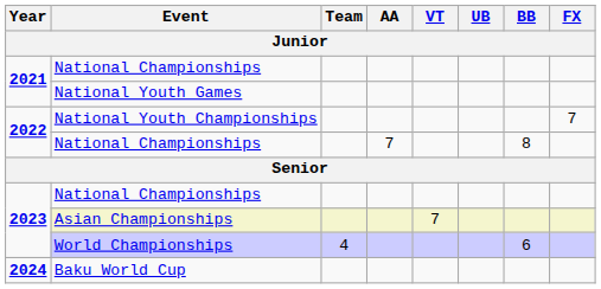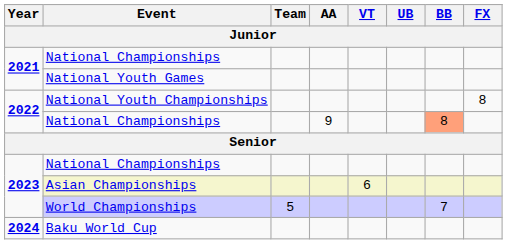 <table class="wikitable" style="text-align:center; font-size:95%;">
 <tr>
 <th align=center>Year</th>
 <th align=center>Event</th>
 <th style="width:30px;">Team</th>
 <th style="width:30px;">AA</th>
 <th style="width:30px;"><a href='#'>VT</a></th>
 <th style="width:30px;"><a href='#'>UB</a></th>
 <th style="width:30px;"><a href='#'>BB</a></th>
 <th style="width:30px;"><a href='#'>FX</a></th>
 </tr>
 <tr>
 <th colspan="8"><strong>Junior</strong></th>
 </tr>
 <tr>
 <td rowspan="2"><strong><a href='#'>2021</a></strong></td>
 <td align=left><a href='#'>National Championships</a></td>
 <td></td>
 <td></td>
 <td></td>
 <td></td>
 <td></td>
 <td></td>
 </tr>
 <tr>
 <td align=left><a href='#'>National Youth Games</a></td>
 <td></td>
 <td></td>
 <td></td>
 <td></td>
 <td></td>
 <td></td>
 </tr>
 <tr>
 <td rowspan="2"><strong><a href='#'>2022</a></strong></td>
 <td align=left><a href='#'>National Youth Championships</a></td>
 <td></td>
 <td></td>
 <td></td>
 <td></td>
 <td></td>
-<td>7</td>
+<td>8</td>
 </tr>
 <tr>
 <td align=left><a href='#'>National Championships</a></td>
 <td></td>
-<td>7</td>
+<td>9</td>
 <td></td>
 <td></td>
-<td>8</td>
+<td style="background: lightsalmon;">8</td>
 <td></td>
 </tr>
 <tr>
 <th colspan="8"><strong>Senior</strong></th>
 </tr>
 <tr>
 <td rowspan="3"><strong><a href='#'>2023</a></strong></td>
 <td align=left><a href='#'>National Championships</a></td>
 <td></td>
 <td></td>
 <td></td>
 <td></td>
 <td></td>
 <td></td>
 </tr>
 <tr bgcolor="#f5f6ce">
 <td align=left><a href='#'>Asian Championships</a></td>
 <td></td>
 <td></td>
-<td>7</td>
+<td>6</td>
 <td></td>
 <td></td>
 <td></td>
 </tr>
 <tr bgcolor=#CCCCFF>
 <td align=left><a href='#'>World Championships</a></td>
-<td>4</td>
+<td>5</td>
 <td></td>
 <td></td>
 <td></td>
-<td>6</td>
+<td>7</td>
 <td></td>
 </tr>
 <tr>
 <td rowspan="1"><strong><a href='#'>2024</a></strong></td>
 <td align=left><a href='#'>Baku World Cup</a></td>
 <td></td>
 <td></td>
 <td></td>
 <td></td>
 <td></td>
 <td></td>
 </tr>
 </table>
